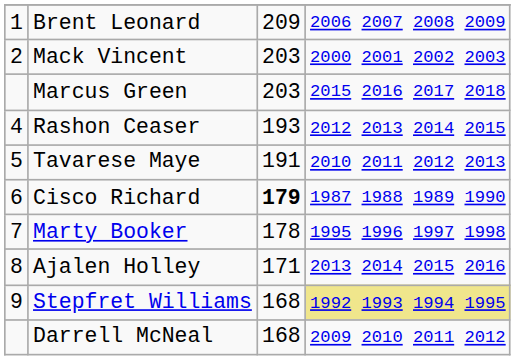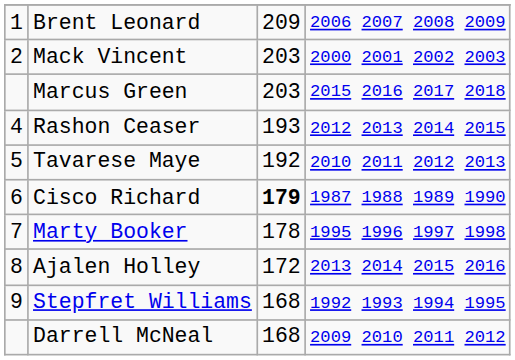 <table class="wikitable">
 <tr>
 </tr>
 <tr>
 <td>1</td>
 <td>Brent Leonard</td>
 <td>209</td>
 <td style="font-size:80%;"><a href='#'>2006</a> <a href='#'>2007</a> <a href='#'>2008</a> <a href='#'>2009</a></td>
 </tr>
 <tr>
 <td>2</td>
 <td>Mack Vincent</td>
 <td>203</td>
 <td style="font-size:80%;"><a href='#'>2000</a> <a href='#'>2001</a> <a href='#'>2002</a> <a href='#'>2003</a></td>
 </tr>
 <tr>
 <td></td>
 <td>Marcus Green</td>
 <td>203</td>
 <td style="font-size:80%;"><a href='#'>2015</a> <a href='#'>2016</a> <a href='#'>2017</a> <a href='#'>2018</a></td>
 </tr>
 <tr>
 <td>4</td>
 <td>Rashon Ceaser</td>
 <td>193</td>
 <td style="font-size:80%;"><a href='#'>2012</a> <a href='#'>2013</a> <a href='#'>2014</a> <a href='#'>2015</a></td>
 </tr>
 <tr>
 <td>5</td>
 <td>Tavarese Maye</td>
-<td>191</td>
+<td>192</td>
 <td style="font-size:80%;"><a href='#'>2010</a> <a href='#'>2011</a> <a href='#'>2012</a> <a href='#'>2013</a></td>
 </tr>
 <tr>
 <td>6</td>
 <td>Cisco Richard</td>
 <td><strong>179</strong></td>
 <td style="font-size:80%;"><a href='#'>1987</a> <a href='#'>1988</a> <a href='#'>1989</a> <a href='#'>1990</a></td>
 </tr>
 <tr>
 <td>7</td>
 <td><a href='#'>Marty Booker</a></td>
 <td>178</td>
 <td style="font-size:80%;"><a href='#'>1995</a> <a href='#'>1996</a> <a href='#'>1997</a> <a href='#'>1998</a></td>
 </tr>
 <tr>
 <td>8</td>
 <td>Ajalen Holley</td>
-<td>171</td>
+<td>172</td>
 <td style="font-size:80%;"><a href='#'>2013</a> <a href='#'>2014</a> <a href='#'>2015</a> <a href='#'>2016</a></td>
 </tr>
 <tr>
 <td>9</td>
 <td><a href='#'>Stepfret Williams</a></td>
 <td>168</td>
-<td style="background: khaki; font-size:80%;"><a href='#'>1992</a> <a href='#'>1993</a> <a href='#'>1994</a> <a href='#'>1995</a></td>
+<td style="font-size:80%;"><a href='#'>1992</a> <a href='#'>1993</a> <a href='#'>1994</a> <a href='#'>1995</a></td>
 </tr>
 <tr>
 <td></td>
 <td>Darrell McNeal</td>
 <td>168</td>
 <td style="font-size:80%;"><a href='#'>2009</a> <a href='#'>2010</a> <a href='#'>2011</a> <a href='#'>2012</a></td>
 </tr>
 </table>
